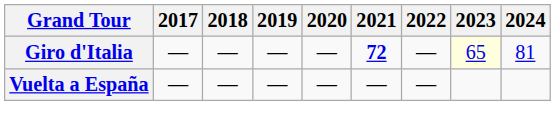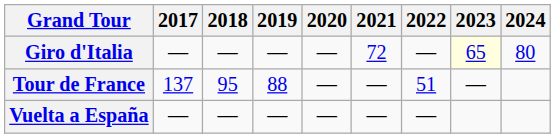 <table class="wikitable plainrowheaders">
 <tr>
 <th scope="col"><a href='#'>Grand Tour</a></th>
 <th scope="col">2017</th>
 <th scope="col">2018</th>
 <th scope="col">2019</th>
 <th scope="col">2020</th>
 <th scope="col">2021</th>
 <th scope="col">2022</th>
 <th scope="col">2023</th>
 <th>2024</th>
 </tr>
 <tr style="text-align:center;">
 <th scope="row"> <a href='#'>Giro d'Italia</a></th>
 <td>—</td>
 <td>—</td>
 <td>—</td>
 <td>—</td>
-<td><strong><a href='#'>72</a></strong></td>
+<td><a href='#'>72</a></td>
 <td>—</td>
 <td style="background: lightyellow;"><a href='#'>65</a></td>
-<td><a href='#'>81</a></td>
+<td><a href='#'>80</a></td>
+</tr>
+<tr style="text-align:center;">
+<th scope="row"> <a href='#'>Tour de France</a></th>
+<td><a href='#'>137</a></td>
+<td><a href='#'>95</a></td>
+<td><a href='#'>88</a></td>
+<td>—</td>
+<td>—</td>
+<td><a href='#'>51</a></td>
+<td>—</td>
+<td></td>
 </tr>
 <tr style="text-align:center;">
 <th scope="row"> <a href='#'>Vuelta a España</a></th>
 <td>—</td>
 <td>—</td>
 <td>—</td>
 <td>—</td>
 <td>—</td>
 <td>—</td>
 <td></td>
 <td></td>
 </tr>
 </table>
